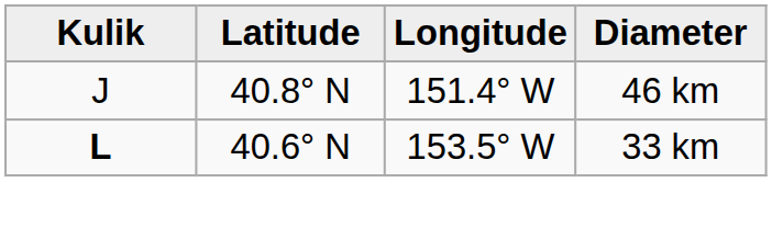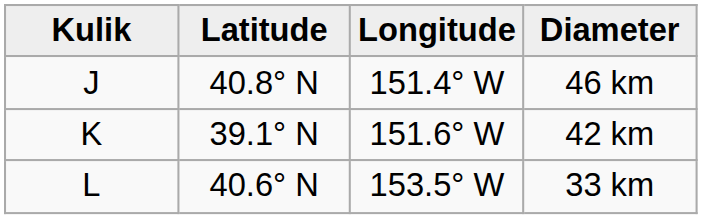 <table class="wikitable">
 <tr>
 <th width="25%" style="background:#eeeeee;">Kulik</th>
 <th width="25%" style="background:#eeeeee;">Latitude</th>
 <th width="25%" style="background:#eeeeee;">Longitude</th>
 <th width="25%" style="background:#eeeeee;">Diameter</th>
 </tr>
 <tr>
 <td align="center">J</td>
 <td align="center">40.8° N</td>
 <td align="center">151.4° W</td>
 <td align="center">46 km</td>
 </tr>
 <tr>
-<td align="center"><strong>L</strong></td>
+<td align="center">K</td>
+<td align="center">39.1° N</td>
+<td align="center">151.6° W</td>
+<td align="center">42 km</td>
+</tr>
+<tr>
+<td align="center">L</td>
 <td align="center">40.6° N</td>
 <td align="center">153.5° W</td>
 <td align="center">33 km</td>
 </tr>
 </table>
